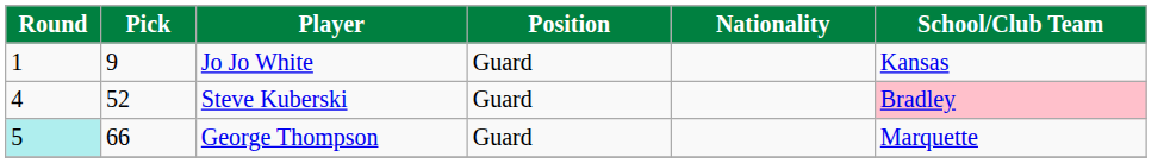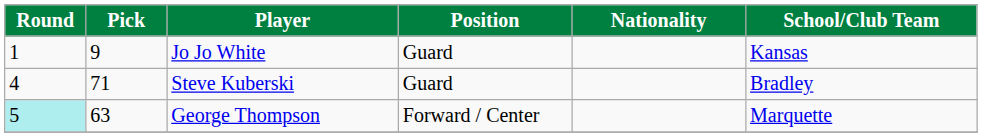 <table class="wikitable sortable sortable">
 <tr>
 <th style="background:#008040; color:white" width="7%">Round</th>
 <th style="background:#008040; color:white" width="7%">Pick</th>
 <th style="background:#008040; color:white" width="20%">Player</th>
 <th style="background:#008040; color:white" width="15%">Position</th>
 <th style="background:#008040; color:white" width="15%">Nationality</th>
 <th style="background:#008040; color:white" width="20%">School/Club Team</th>
 </tr>
 <tr>
 <td>1</td>
 <td>9</td>
 <td><a href='#'>Jo Jo White</a></td>
 <td>Guard</td>
 <td></td>
 <td><a href='#'>Kansas</a></td>
 </tr>
 <tr>
 <td>4</td>
-<td>52</td>
+<td>71</td>
 <td><a href='#'>Steve Kuberski</a></td>
 <td>Guard</td>
 <td></td>
-<td style="background: pink;"><a href='#'>Bradley</a></td>
+<td><a href='#'>Bradley</a></td>
 </tr>
 <tr>
 <td style="background: paleturquoise;">5</td>
-<td>66</td>
+<td>63</td>
 <td><a href='#'>George Thompson</a></td>
-<td>Guard</td>
+<td>Forward / Center</td>
 <td></td>
 <td><a href='#'>Marquette</a></td>
 </tr>
 <tr>
 </tr>
 </table>
